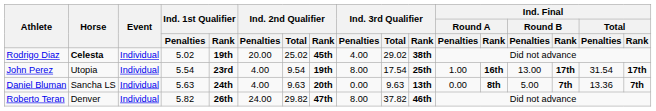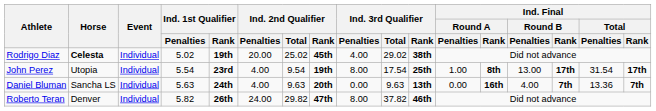 <table class="wikitable" border="1" style="font-size:90%">
 <tr>
 <th rowspan=3>Athlete</th>
 <th rowspan=3>Horse</th>
 <th rowspan=3>Event</th>
 <th colspan=2 rowspan=2>Ind. 1st Qualifier</th>
 <th colspan=3 rowspan=2>Ind. 2nd Qualifier</th>
 <th colspan=3 rowspan=2>Ind. 3rd Qualifier</th>
 <th colspan=6>Ind. Final</th>
 </tr>
 <tr>
 <th colspan=2>Round A</th>
 <th colspan=2>Round B</th>
 <th colspan=2>Total</th>
 </tr>
 <tr>
 <th>Penalties</th>
 <th>Rank</th>
 <th>Penalties</th>
 <th>Total</th>
 <th>Rank</th>
 <th>Penalties</th>
 <th>Total</th>
 <th>Rank</th>
 <th>Penalties</th>
 <th>Rank</th>
 <th>Penalties</th>
 <th>Rank</th>
 <th>Penalties</th>
 <th>Rank</th>
 </tr>
 <tr>
 <td><a href='#'>Rodrigo Diaz</a></td>
 <td><strong>Celesta</strong></td>
 <td><a href='#'>Individual</a></td>
 <td align=center>5.02</td>
 <td align=center><strong>19th</strong></td>
 <td align=center>20.00</td>
 <td align=center>25.02</td>
 <td align=center><strong>45th</strong></td>
 <td align=center>4.00</td>
 <td align=center>29.02</td>
 <td align=center><strong>38th</strong></td>
 <td align=center colspan="8">Did not advance</td>
 </tr>
 <tr>
 <td><a href='#'>John Perez</a></td>
 <td>Utopia</td>
 <td><a href='#'>Individual</a></td>
 <td align=center>5.54</td>
 <td align=center><strong>23rd</strong></td>
 <td align=center>4.00</td>
 <td align=center>9.54</td>
 <td align=center><strong>19th</strong></td>
 <td align=center>8.00</td>
 <td align=center>17.54</td>
 <td align=center><strong>25th</strong></td>
 <td align=center>1.00</td>
-<td align=center><strong>16th</strong></td>
+<td align=center><strong>8th</strong></td>
 <td align=center>13.00</td>
 <td align=center><strong>17th</strong></td>
 <td align=center>31.54</td>
 <td align=center><strong>17th</strong></td>
 </tr>
 <tr>
 <td><a href='#'>Daniel Bluman</a></td>
 <td>Sancha LS</td>
 <td><a href='#'>Individual</a></td>
 <td align=center>5.63</td>
 <td align=center><strong>24th</strong></td>
 <td align=center>4.00</td>
 <td align=center>9.63</td>
 <td align=center><strong>20th</strong></td>
 <td align=center>0.00</td>
 <td align=center>9.63</td>
 <td align=center><strong>13th</strong></td>
 <td align=center>0.00</td>
-<td align=center><strong>8th</strong></td>
-<td align=center>5.00</td>
+<td align=center><strong>16th</strong></td>
+<td align=center>4.00</td>
 <td align=center><strong>7th</strong></td>
 <td align=center>13.36</td>
 <td align=center><strong>7th</strong></td>
 </tr>
 <tr>
 <td><a href='#'>Roberto Teran</a></td>
 <td>Denver</td>
 <td><a href='#'>Individual</a></td>
 <td align=center>5.82</td>
 <td align=center><strong>26th</strong></td>
 <td align=center>24.00</td>
 <td align=center>29.82</td>
 <td align=center><strong>47th</strong></td>
 <td align=center>8.00</td>
 <td align=center>37.82</td>
 <td align=center><strong>46th</strong></td>
 <td align=center colspan="8">Did not advance</td>
 </tr>
 </table>
